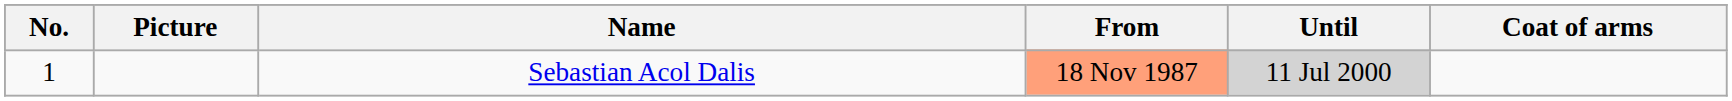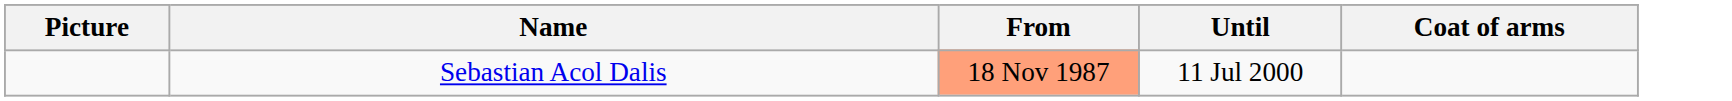 <table class="wikitable" style="font-size:90%;">
 <tr>
-<th style="width:40px;">No.</th>
 <th style="width:80px;">Picture</th>
 <th style="width:400px;">Name</th>
 <th style="width:100px;">From</th>
 <th style="width:100px;">Until</th>
 <th style="width:150px;">Coat of arms</th>
 </tr>
 <tr align=center>
-<td>1</td>
 <td></td>
 <td><a href='#'>Sebastian Acol Dalis</a></td>
 <td style="background: lightsalmon;">18 Nov 1987</td>
-<td style="background: lightgrey;">11 Jul 2000</td>
+<td>11 Jul 2000</td>
 <td></td>
 </tr>
 </table>
